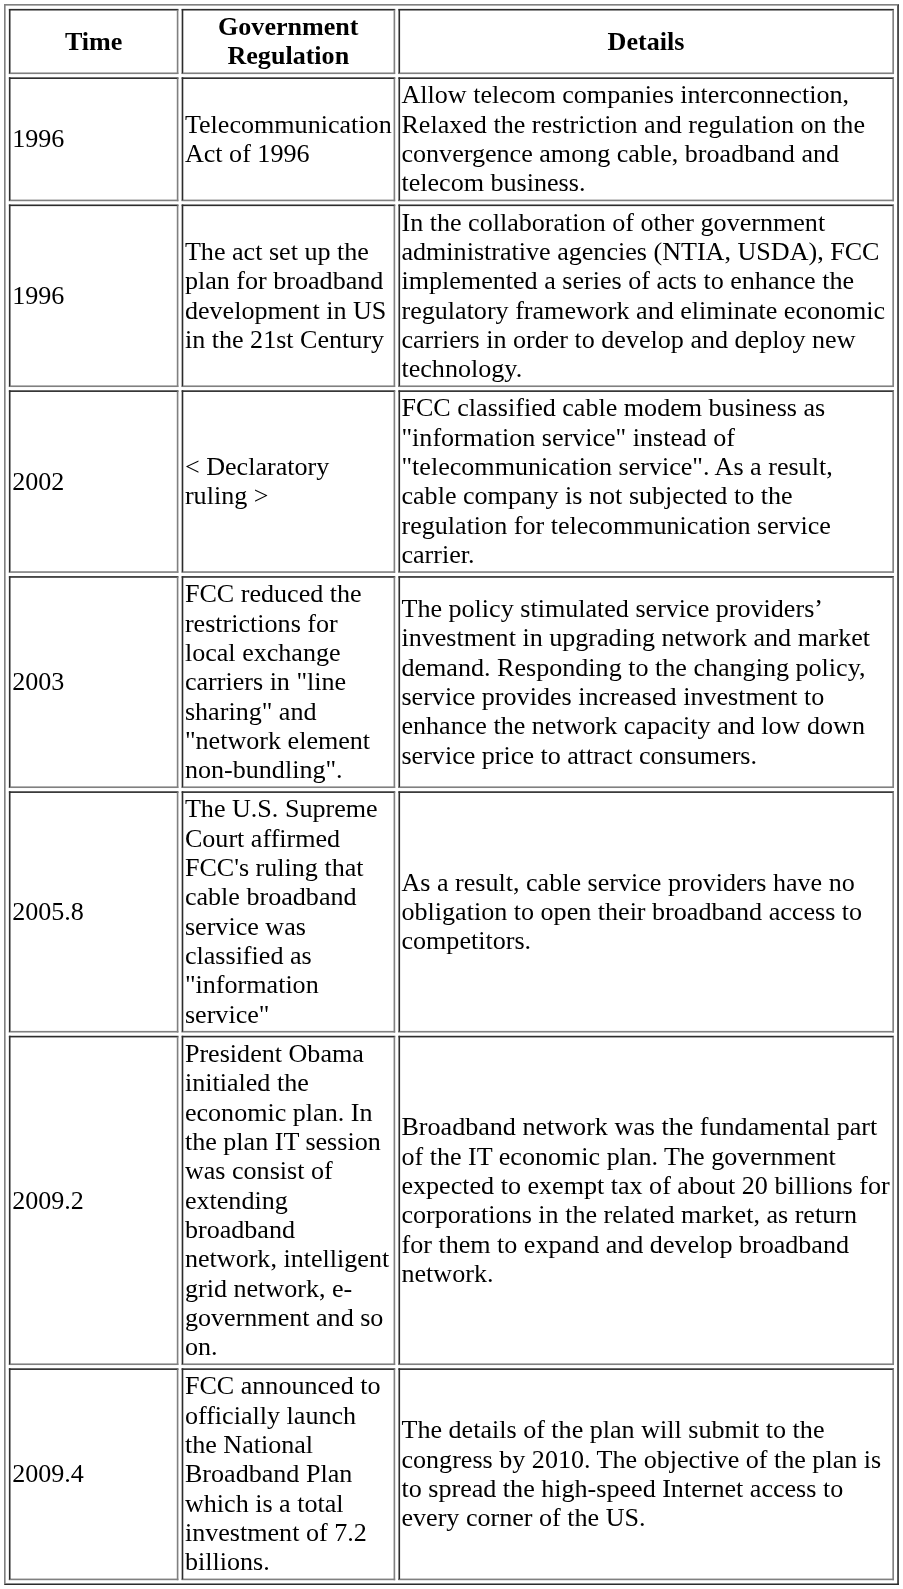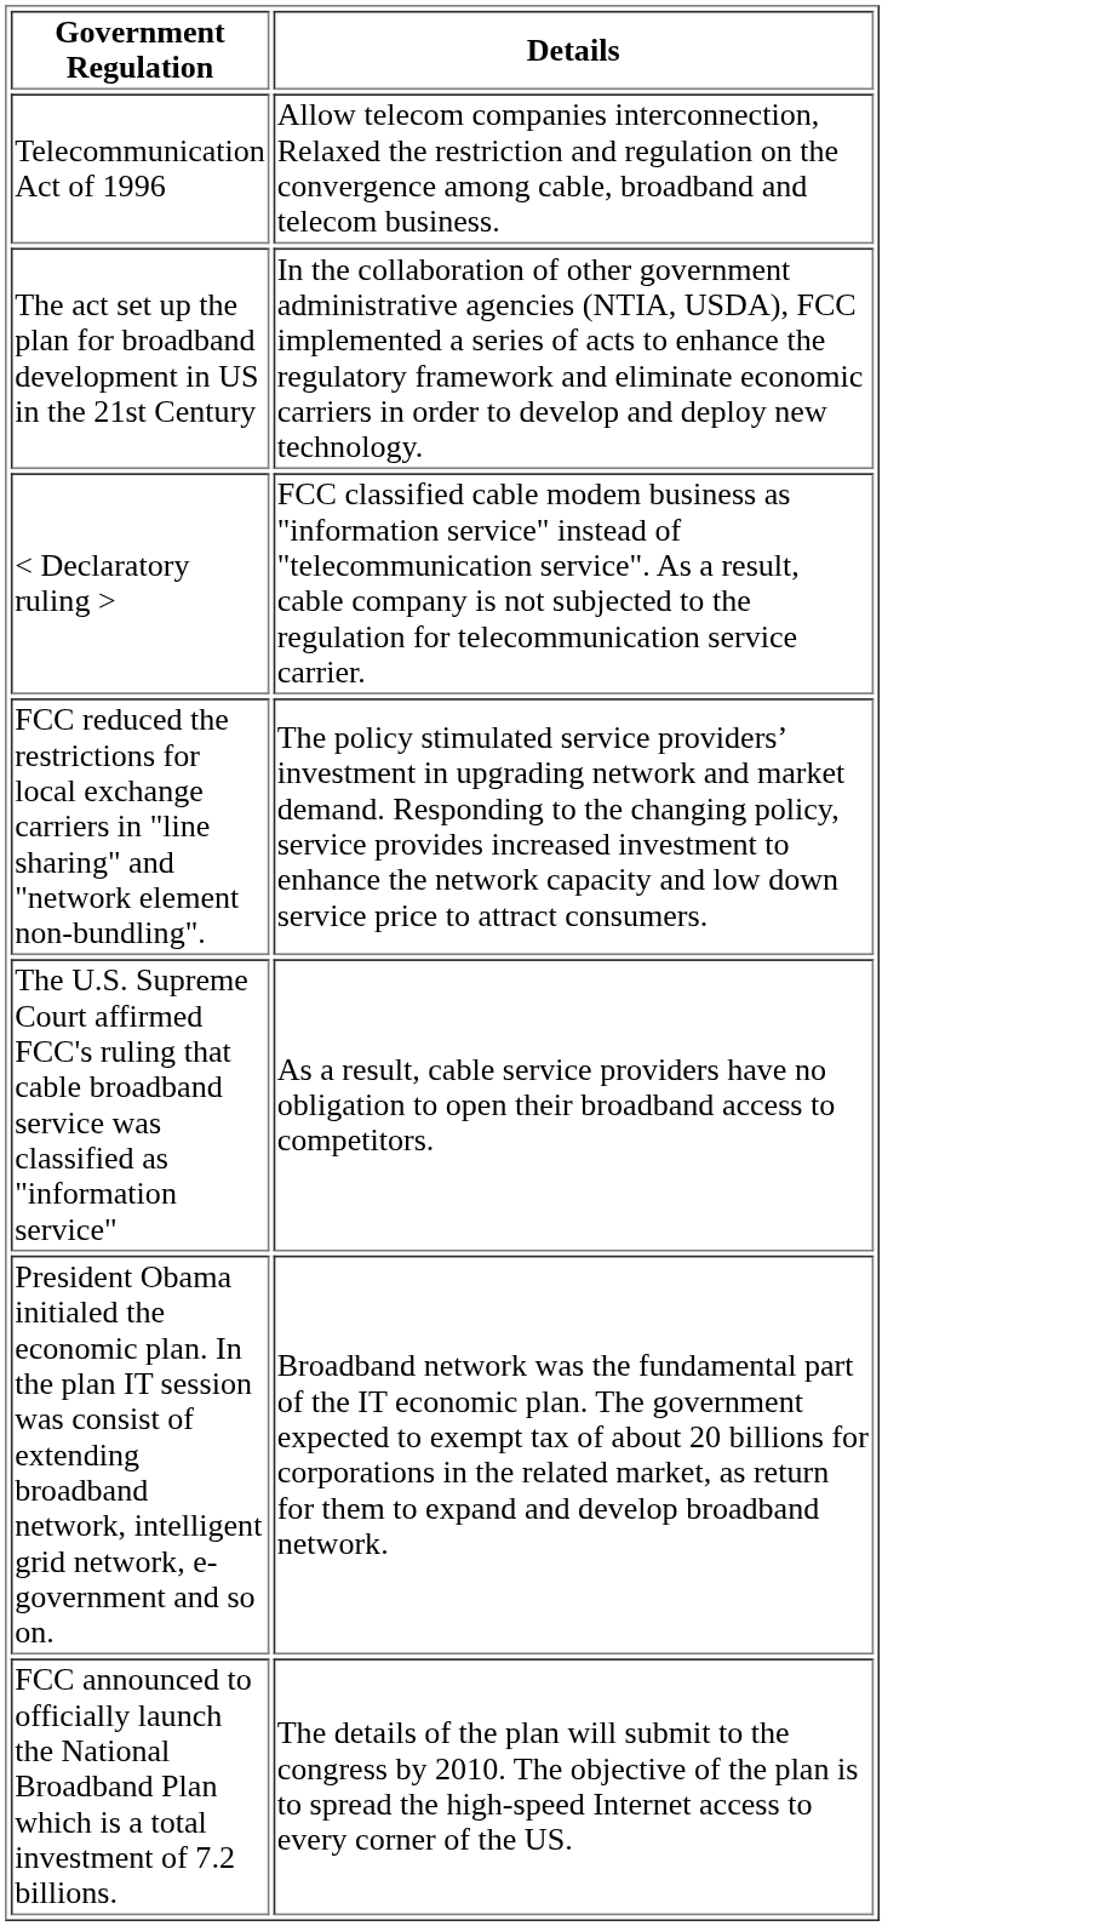 <table "class=wikitable sortable" border="1">
 <tr>
-<th scope="col"  width="100">Time</th>
 <th scope="col" width="100">Government Regulation</th>
 <th scope="col" width="300">Details</th>
 </tr>
 <tr>
-<td>1996</td>
 <td>Telecommunication Act of 1996</td>
 <td>Allow telecom companies interconnection, Relaxed the restriction and regulation on the convergence among cable, broadband and telecom business.</td>
 </tr>
 <tr>
-<td>1996</td>
 <td>The act set up the plan for broadband development in US in the 21st Century</td>
 <td>In the collaboration of other government administrative agencies (NTIA, USDA), FCC implemented a series of acts to enhance the regulatory framework and eliminate economic carriers in order to develop and deploy new technology.</td>
 </tr>
 <tr>
-<td>2002</td>
 <td>< Declaratory ruling ></td>
 <td>FCC classified cable modem business as "information service" instead of "telecommunication service". As a result, cable company is not subjected to the regulation for telecommunication service carrier.</td>
 </tr>
 <tr>
-<td>2003</td>
 <td>FCC reduced the restrictions for local exchange carriers in "line sharing" and "network element non-bundling".</td>
 <td>The policy stimulated service providers’ investment in upgrading network and market demand. Responding to the changing policy, service provides increased investment to enhance the network capacity and low down service price to attract consumers.</td>
 </tr>
 <tr>
-<td>2005.8</td>
 <td>The U.S. Supreme Court affirmed FCC's ruling that cable broadband service was classified as "information service"</td>
 <td>As a result, cable service providers have no obligation to open their broadband access to competitors.</td>
 </tr>
 <tr>
-<td>2009.2</td>
 <td>President Obama initialed the economic plan. In the plan IT session was consist of extending broadband network,  intelligent grid network, e-government and so on.</td>
 <td>Broadband network was the fundamental part of the IT economic plan.  The government expected to exempt tax of about 20 billions for corporations in the related market, as return for them to expand and develop  broadband network.</td>
 </tr>
 <tr>
-<td>2009.4</td>
 <td>FCC announced to officially launch the National Broadband Plan which is a total investment of 7.2 billions.</td>
 <td>The details of the plan will submit to the congress by 2010. The objective of  the plan is to spread the high-speed Internet access to every corner of the US.</td>
 </tr>
 </table>
